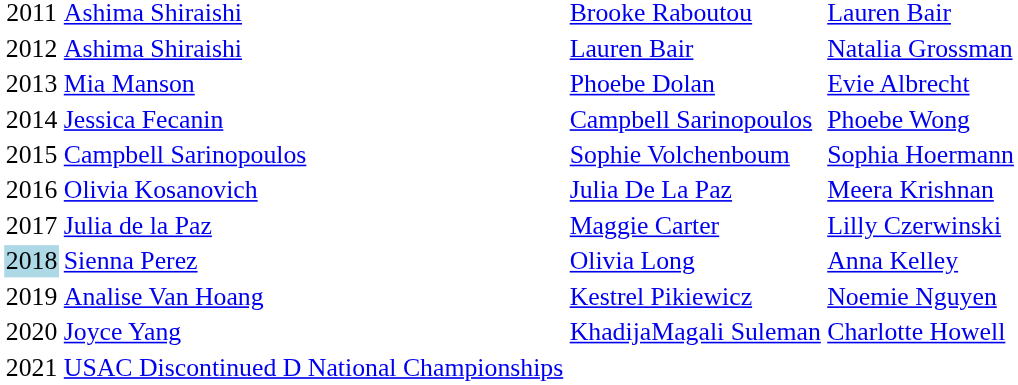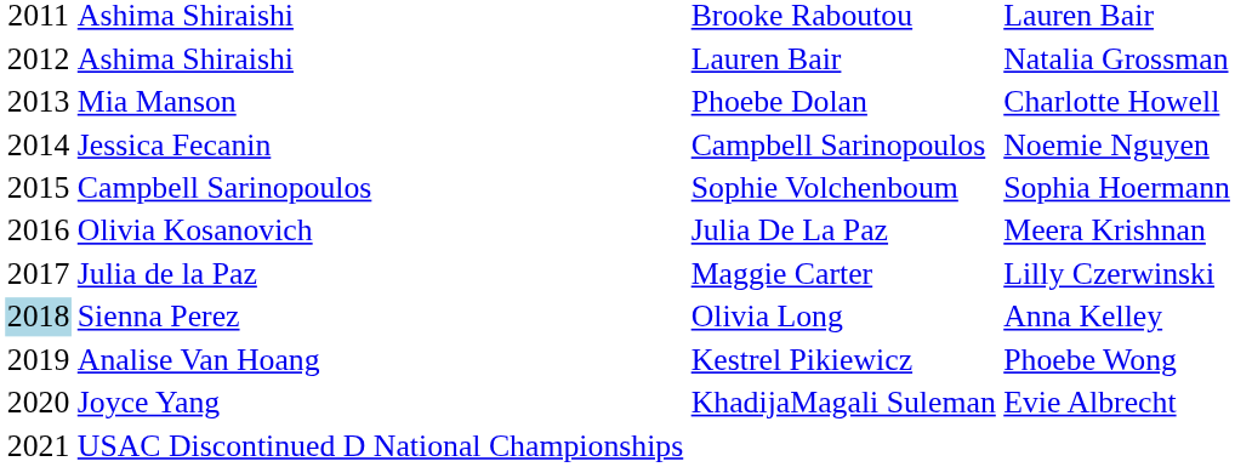 <table>
 <tr>
 <td style="text-align:center;">2011</td>
 <td><a href='#'>Ashima Shiraishi</a></td>
 <td><a href='#'>Brooke Raboutou</a></td>
 <td><a href='#'>Lauren Bair</a></td>
 </tr>
 <tr>
 <td style="text-align:center;">2012</td>
 <td><a href='#'>Ashima Shiraishi</a></td>
 <td><a href='#'>Lauren Bair</a></td>
 <td><a href='#'>Natalia Grossman</a></td>
 </tr>
 <tr>
 <td style="text-align:center;">2013</td>
 <td><a href='#'>Mia Manson</a></td>
 <td><a href='#'>Phoebe Dolan</a></td>
-<td><a href='#'>Evie Albrecht</a></td>
+<td><a href='#'>Charlotte Howell</a></td>
 </tr>
 <tr>
 <td style="text-align:center;">2014</td>
 <td><a href='#'>Jessica Fecanin</a></td>
 <td><a href='#'>Campbell Sarinopoulos</a></td>
-<td><a href='#'>Phoebe Wong</a></td>
+<td><a href='#'>Noemie Nguyen</a></td>
 </tr>
 <tr>
 <td style="text-align:center;">2015</td>
 <td><a href='#'>Campbell Sarinopoulos</a></td>
 <td><a href='#'>Sophie Volchenboum</a></td>
 <td><a href='#'>Sophia Hoermann</a></td>
 </tr>
 <tr>
 <td style="text-align:center;">2016</td>
 <td><a href='#'>Olivia Kosanovich</a></td>
 <td><a href='#'>Julia De La Paz</a></td>
 <td><a href='#'>Meera Krishnan</a></td>
 </tr>
 <tr>
 <td style="text-align:center;">2017</td>
 <td><a href='#'>Julia de la Paz</a></td>
 <td><a href='#'>Maggie Carter</a></td>
 <td><a href='#'>Lilly Czerwinski</a></td>
 </tr>
 <tr>
 <td style="background: lightblue; text-align:center;">2018</td>
 <td><a href='#'>Sienna Perez</a></td>
 <td><a href='#'>Olivia Long</a></td>
 <td><a href='#'>Anna Kelley</a></td>
 </tr>
 <tr>
 <td style="text-align:center;">2019</td>
 <td><a href='#'>Analise Van Hoang</a></td>
 <td><a href='#'>Kestrel Pikiewicz</a></td>
-<td><a href='#'>Noemie Nguyen</a></td>
+<td><a href='#'>Phoebe Wong</a></td>
 </tr>
 <tr>
 <td style="text-align:center;">2020</td>
 <td><a href='#'>Joyce Yang</a></td>
 <td><a href='#'>KhadijaMagali Suleman</a></td>
-<td><a href='#'>Charlotte Howell</a></td>
+<td><a href='#'>Evie Albrecht</a></td>
 </tr>
 <tr>
 <td style="text-align:center;">2021</td>
 <td><a href='#'>USAC Discontinued D National Championships</a></td>
 </tr>
 </table>
